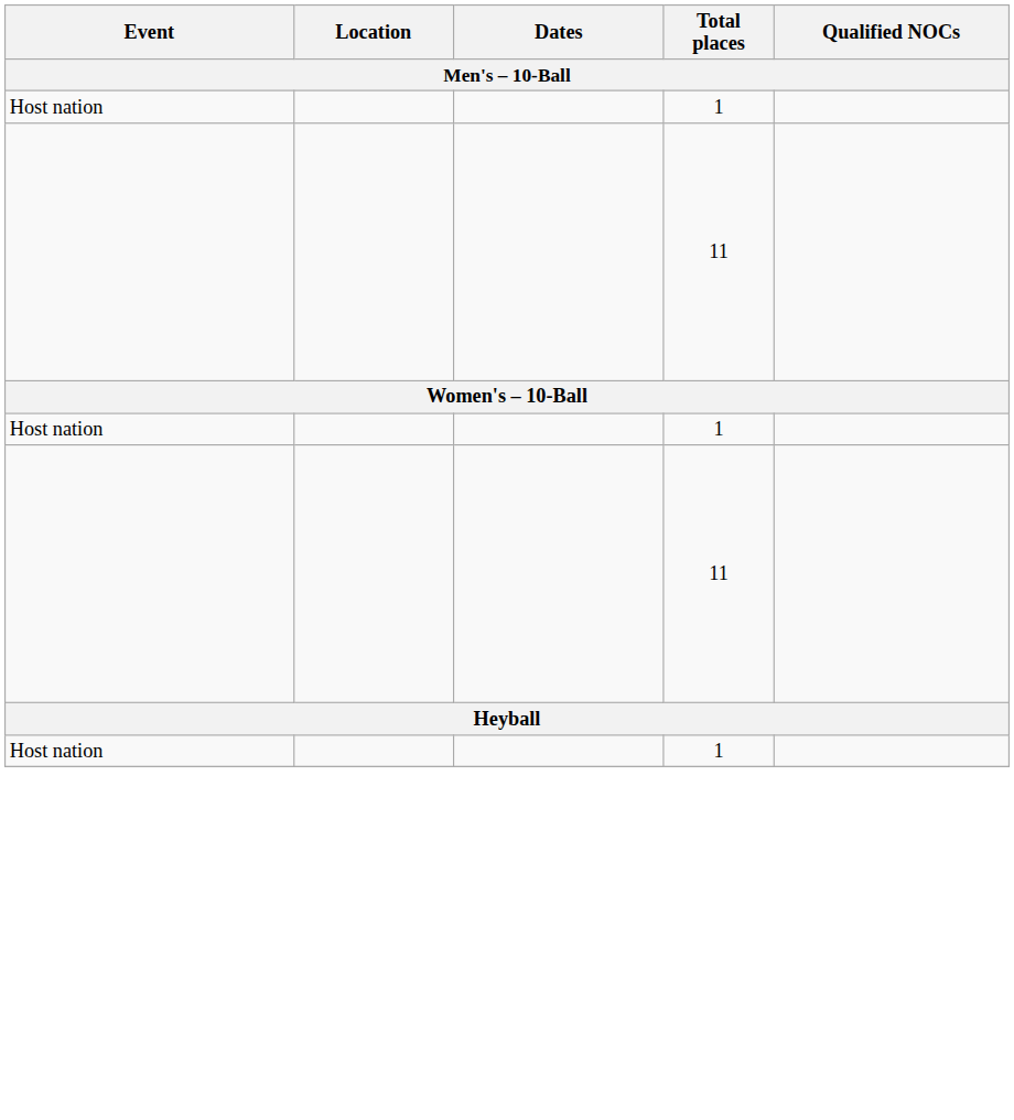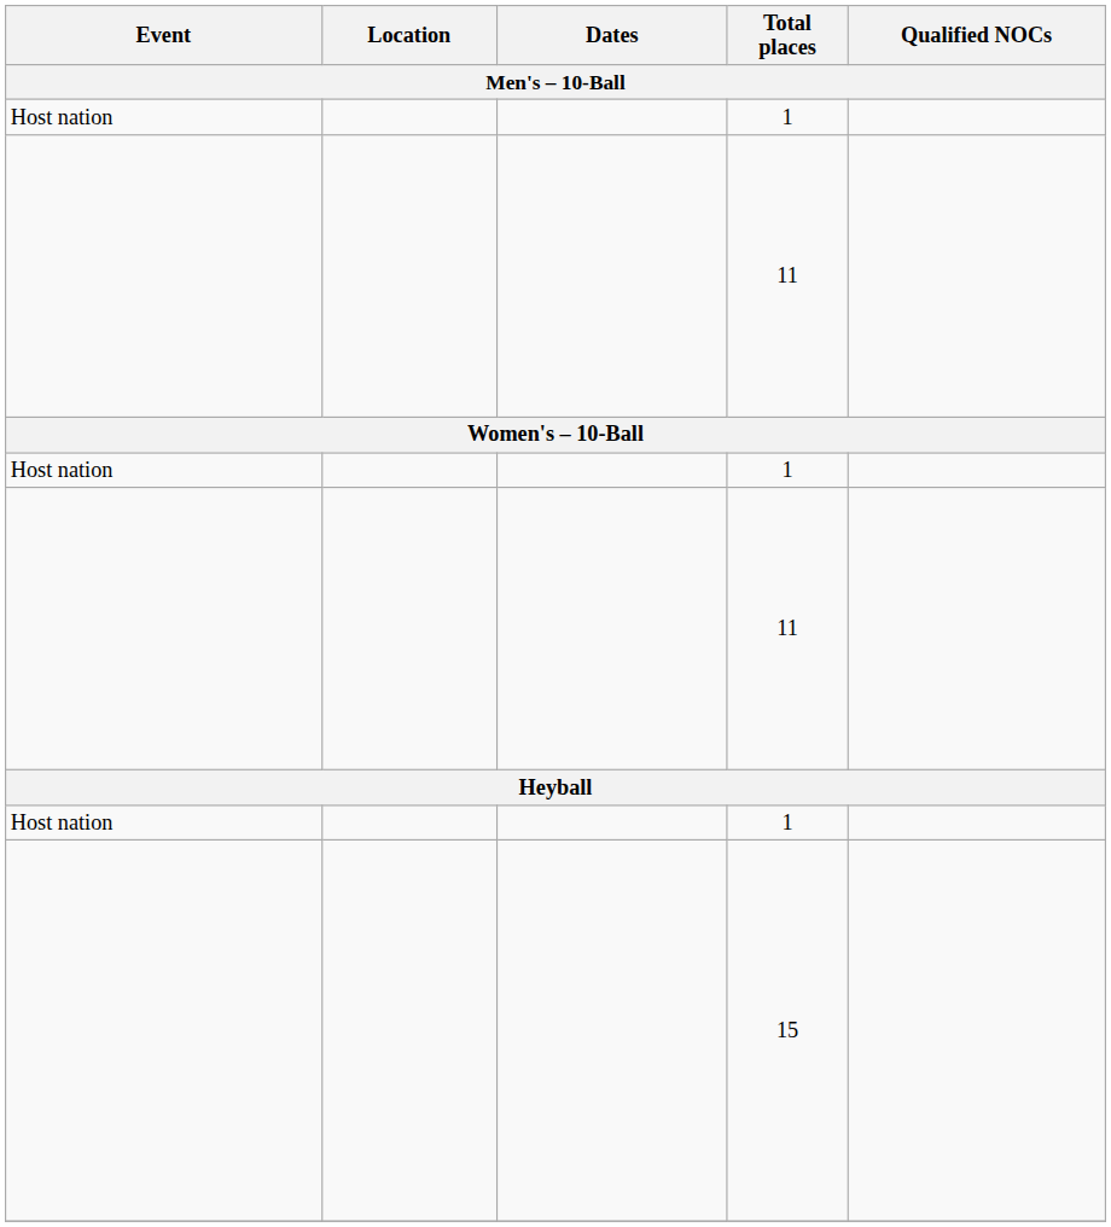 <table class="wikitable" width=800>
 <tr>
 <th>Event</th>
 <th width=120>Location</th>
 <th width=160>Dates</th>
 <th width=80>Total places</th>
 <th width=180>Qualified NOCs</th>
 </tr>
 <tr style="font-size:95%;">
 <th colspan=5>Men's – 10-Ball</th>
 </tr>
 <tr>
 <td>Host nation</td>
 <td></td>
 <td></td>
 <td align="center">1</td>
 <td></td>
 </tr>
 <tr>
 <td></td>
 <td></td>
 <td></td>
 <td align="center">11</td>
 <td><br><br><br><br><br><br><br><br><br><br><br></td>
 </tr>
 <tr>
 <th colspan=5>Women's – 10-Ball</th>
 </tr>
 <tr>
 <td>Host nation</td>
 <td></td>
 <td></td>
 <td align="center">1</td>
 <td></td>
 </tr>
 <tr>
 <td></td>
 <td></td>
 <td></td>
 <td align="center">11</td>
 <td><br><br><br><br><br><br><br><br><br><br><br></td>
 </tr>
 <tr>
 <th colspan=5>Heyball</th>
 </tr>
 <tr>
 <td>Host nation</td>
 <td></td>
 <td></td>
 <td align="center">1</td>
 <td></td>
 </tr>
 <tr>
+<td></td>
+<td></td>
+<td></td>
+<td align="center">15</td>
+<td><br><br><br><br><br><br><br><br><br><br><br><br><br><br><br></td>
+</tr>
+<tr>
 </tr>
 </table>
